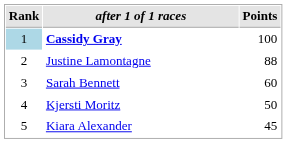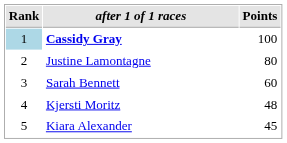 <table cellspacing="1" cellpadding="3" style="border:1px solid #aaa; font-size:86%;">
 <tr style="background:#e4e4e4;">
 <th style="border-bottom:1px solid #aaa; width:10px;">Rank</th>
 <th style="border-bottom:1px solid #aaa; width:200px; white-space:nowrap;"><em>after 1 of 1 races</em></th>
 <th style="border-bottom:1px solid #aaa; width:20px;">Points</th>
 </tr>
 <tr>
 <td style="background: lightblue; text-align:center;">1</td>
 <td> <strong><a href='#'>Cassidy Gray</a></strong></td>
 <td align="right">100</td>
 </tr>
 <tr>
 <td style="text-align:center;">2</td>
 <td> <a href='#'>Justine Lamontagne</a></td>
-<td align="right">88</td>
+<td align="right">80</td>
 </tr>
 <tr>
 <td style="text-align:center;">3</td>
 <td> <a href='#'>Sarah Bennett</a></td>
 <td align="right">60</td>
 </tr>
 <tr>
 <td style="text-align:center;">4</td>
 <td> <a href='#'>Kjersti Moritz</a></td>
-<td align="right">50</td>
+<td align="right">48</td>
 </tr>
 <tr>
 <td style="text-align:center;">5</td>
 <td> <a href='#'>Kiara Alexander</a></td>
 <td align="right">45</td>
 </tr>
 </table>
